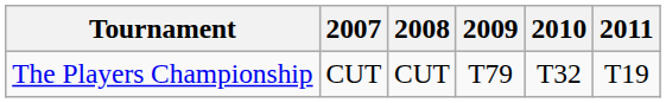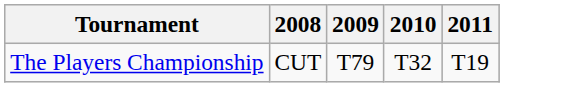 <table class="wikitable" style="font-size:95%;text-align:center;">
 <tr>
 <th>Tournament</th>
-<th>2007</th>
 <th>2008</th>
 <th>2009</th>
 <th>2010</th>
 <th>2011</th>
 </tr>
 <tr>
 <td align=left><a href='#'>The Players Championship</a></td>
 <td>CUT</td>
-<td>CUT</td>
 <td>T79</td>
 <td>T32</td>
 <td>T19</td>
 </tr>
 </table>
